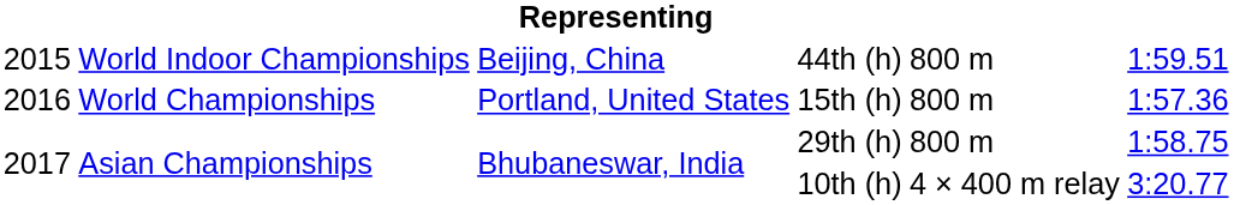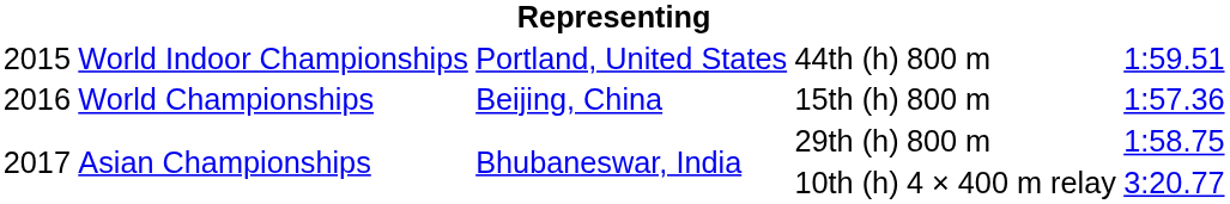 <table>
 <tr>
 <th colspan="6">Representing </th>
 </tr>
 <tr>
 <td>2015</td>
 <td><a href='#'>World Indoor Championships</a></td>
-<td><a href='#'>Beijing, China</a></td>
+<td><a href='#'>Portland, United States</a></td>
 <td>44th (h)</td>
 <td>800 m</td>
 <td><a href='#'>1:59.51</a></td>
 </tr>
 <tr>
 <td>2016</td>
 <td><a href='#'>World Championships</a></td>
-<td><a href='#'>Portland, United States</a></td>
+<td><a href='#'>Beijing, China</a></td>
 <td>15th (h)</td>
 <td>800 m</td>
 <td><a href='#'>1:57.36</a></td>
 </tr>
 <tr>
 <td rowspan=2>2017</td>
 <td rowspan=2><a href='#'>Asian Championships</a></td>
 <td rowspan=2><a href='#'>Bhubaneswar, India</a></td>
 <td>29th (h)</td>
 <td>800 m</td>
 <td><a href='#'>1:58.75</a></td>
 </tr>
 <tr>
 <td>10th (h)</td>
 <td>4 × 400 m relay</td>
 <td><a href='#'>3:20.77</a></td>
 </tr>
 </table>
